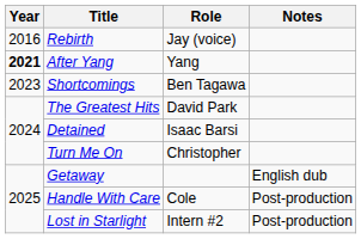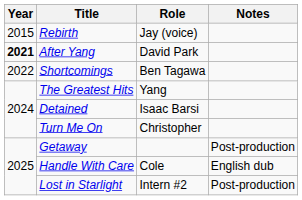 <table class="wikitable sortable">
 <tr>
 <th>Year</th>
 <th>Title</th>
 <th>Role</th>
 <th class="unsortable">Notes</th>
 </tr>
 <tr>
-<td>2016</td>
+<td>2015</td>
 <td><em><a href='#'>Rebirth</a></em></td>
 <td>Jay (voice)</td>
 <td></td>
 </tr>
 <tr>
 <td><strong>2021</strong></td>
 <td><em><a href='#'>After Yang</a></em></td>
-<td>Yang</td>
+<td>David Park</td>
 <td></td>
 </tr>
 <tr>
-<td>2023</td>
+<td>2022</td>
 <td><em><a href='#'>Shortcomings</a></em></td>
 <td>Ben Tagawa</td>
 <td></td>
 </tr>
 <tr>
 <td rowspan=3>2024</td>
 <td><em><a href='#'>The Greatest Hits</a></em></td>
-<td>David Park</td>
+<td>Yang</td>
 <td></td>
 </tr>
 <tr>
 <td><em><a href='#'>Detained</a></em></td>
 <td>Isaac Barsi</td>
 <td></td>
 </tr>
 <tr>
 <td><em><a href='#'>Turn Me On</a></em></td>
 <td>Christopher</td>
 <td></td>
 </tr>
 <tr>
 <td rowspan=3>2025</td>
 <td><em><a href='#'>Getaway</a></em></td>
 <td></td>
-<td>English dub</td>
+<td>Post-production</td>
 </tr>
 <tr>
 <td><em><a href='#'>Handle With Care</a></em></td>
 <td>Cole</td>
-<td>Post-production</td>
+<td>English dub</td>
 </tr>
 <tr>
 <td><em><a href='#'>Lost in Starlight</a></em></td>
 <td>Intern #2</td>
 <td>Post-production</td>
 </tr>
 </table>
